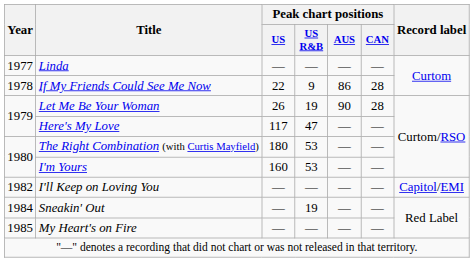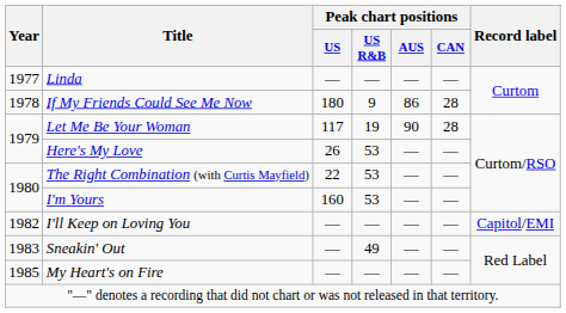 <table class="wikitable" style="text-align:center;">
 <tr>
 <th rowspan="2">Year</th>
 <th rowspan="2">Title</th>
 <th colspan="4">Peak chart positions</th>
 <th rowspan="2">Record label</th>
 </tr>
 <tr style="font-size:smaller;">
 <th width="35"><a href='#'>US</a><br></th>
 <th width="35"><a href='#'>US<br>R&B</a><br></th>
 <th width="35"><a href='#'>AUS</a><br></th>
 <th width="35"><a href='#'>CAN</a><br></th>
 </tr>
 <tr>
 <td rowspan="1">1977</td>
 <td align="left"><em><a href='#'>Linda</a></em></td>
 <td>—</td>
 <td>—</td>
 <td>—</td>
 <td>—</td>
 <td rowspan="2"><a href='#'>Curtom</a></td>
 </tr>
 <tr>
 <td rowspan="1">1978</td>
 <td align="left"><em><a href='#'>If My Friends Could See Me Now</a></em></td>
-<td>22</td>
+<td>180</td>
 <td>9</td>
 <td>86</td>
 <td>28</td>
 </tr>
 <tr>
 <td rowspan="2">1979</td>
 <td align="left"><em><a href='#'>Let Me Be Your Woman</a></em></td>
-<td>26</td>
+<td>117</td>
 <td>19</td>
 <td>90</td>
 <td>28</td>
 <td rowspan="4">Curtom/<a href='#'>RSO</a></td>
 </tr>
 <tr>
 <td align="left"><em><a href='#'>Here's My Love</a></em></td>
-<td>117</td>
-<td>47</td>
+<td>26</td>
+<td>53</td>
 <td>—</td>
 <td>—</td>
 </tr>
 <tr>
 <td rowspan="2">1980</td>
 <td align="left"><em><a href='#'>The Right Combination</a></em> <small>(with <a href='#'>Curtis Mayfield</a>)</small></td>
-<td>180</td>
+<td>22</td>
 <td>53</td>
 <td>—</td>
 <td>—</td>
 </tr>
 <tr>
 <td align="left"><em><a href='#'>I'm Yours</a></em></td>
 <td>160</td>
 <td>53</td>
 <td>—</td>
 <td>—</td>
 </tr>
 <tr>
 <td rowspan="1">1982</td>
 <td align="left"><em>I'll Keep on Loving You</em></td>
 <td>—</td>
 <td>—</td>
 <td>—</td>
 <td>—</td>
 <td rowspan="1"><a href='#'>Capitol</a>/<a href='#'>EMI</a></td>
 </tr>
 <tr>
-<td rowspan="1">1984</td>
+<td rowspan="1">1983</td>
 <td align="left"><em>Sneakin' Out</em></td>
 <td>—</td>
-<td>19</td>
+<td>49</td>
 <td>—</td>
 <td>—</td>
 <td rowspan="2">Red Label</td>
 </tr>
 <tr>
 <td rowspan="1">1985</td>
 <td align="left"><em>My Heart's on Fire</em></td>
 <td>—</td>
 <td>—</td>
 <td>—</td>
 <td>—</td>
 </tr>
 <tr>
 <td colspan="15" style="font-size:90%">"—" denotes a recording that did not chart or was not released in that territory.</td>
 </tr>
 </table>
